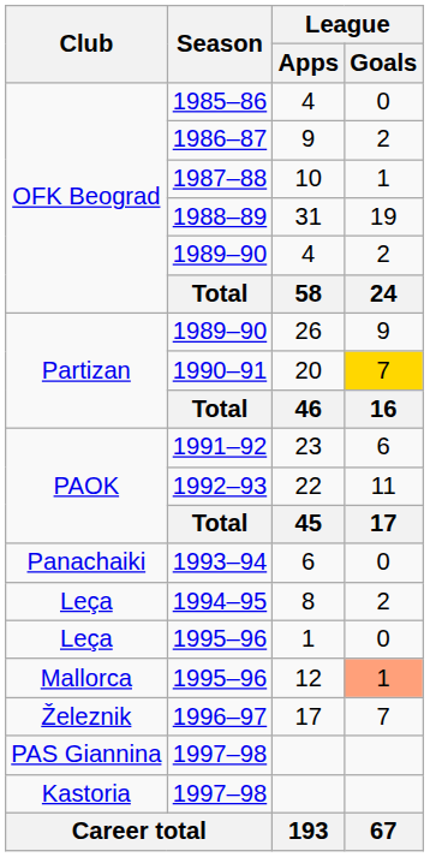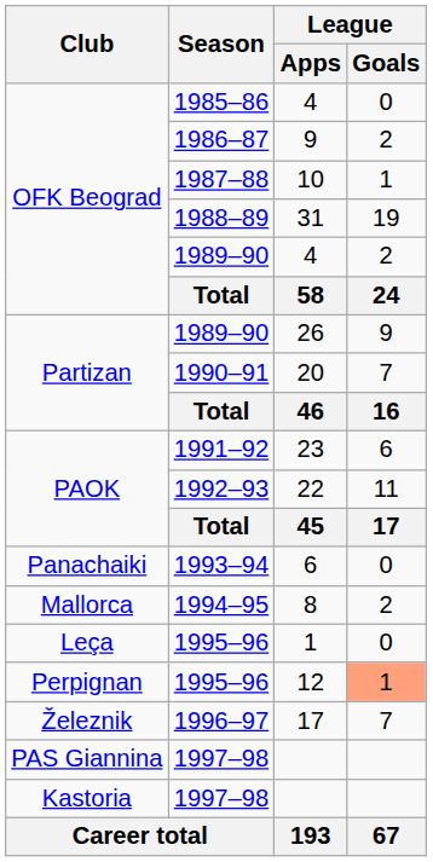 <table class="wikitable" style="text-align:center">
 <tr>
 <th rowspan="2">Club</th>
 <th rowspan="2">Season</th>
 <th colspan="2">League</th>
 </tr>
 <tr>
 <th>Apps</th>
 <th>Goals</th>
 </tr>
 <tr>
 <td rowspan="6"><a href='#'>OFK Beograd</a></td>
 <td><a href='#'>1985–86</a></td>
 <td>4</td>
 <td>0</td>
 </tr>
 <tr>
 <td><a href='#'>1986–87</a></td>
 <td>9</td>
 <td>2</td>
 </tr>
 <tr>
 <td><a href='#'>1987–88</a></td>
 <td>10</td>
 <td>1</td>
 </tr>
 <tr>
 <td><a href='#'>1988–89</a></td>
 <td>31</td>
 <td>19</td>
 </tr>
 <tr>
 <td><a href='#'>1989–90</a></td>
 <td>4</td>
 <td>2</td>
 </tr>
 <tr>
 <th>Total</th>
 <th>58</th>
 <th>24</th>
 </tr>
 <tr>
 <td rowspan="3"><a href='#'>Partizan</a></td>
 <td><a href='#'>1989–90</a></td>
 <td>26</td>
 <td>9</td>
 </tr>
 <tr>
 <td><a href='#'>1990–91</a></td>
 <td>20</td>
-<td style="background: gold;">7</td>
+<td>7</td>
 </tr>
 <tr>
 <th>Total</th>
 <th>46</th>
 <th>16</th>
 </tr>
 <tr>
 <td rowspan="3"><a href='#'>PAOK</a></td>
 <td><a href='#'>1991–92</a></td>
 <td>23</td>
 <td>6</td>
 </tr>
 <tr>
 <td><a href='#'>1992–93</a></td>
 <td>22</td>
 <td>11</td>
 </tr>
 <tr>
 <th>Total</th>
 <th>45</th>
 <th>17</th>
 </tr>
 <tr>
 <td><a href='#'>Panachaiki</a></td>
 <td><a href='#'>1993–94</a></td>
 <td>6</td>
 <td>0</td>
 </tr>
 <tr>
-<td><a href='#'>Leça</a></td>
+<td><a href='#'>Mallorca</a></td>
 <td><a href='#'>1994–95</a></td>
 <td>8</td>
 <td>2</td>
 </tr>
 <tr>
 <td><a href='#'>Leça</a></td>
 <td><a href='#'>1995–96</a></td>
 <td>1</td>
 <td>0</td>
 </tr>
 <tr>
-<td><a href='#'>Mallorca</a></td>
+<td><a href='#'>Perpignan</a></td>
 <td><a href='#'>1995–96</a></td>
 <td>12</td>
 <td style="background: lightsalmon;">1</td>
 </tr>
 <tr>
 <td><a href='#'>Železnik</a></td>
 <td><a href='#'>1996–97</a></td>
 <td>17</td>
 <td>7</td>
 </tr>
 <tr>
 <td><a href='#'>PAS Giannina</a></td>
 <td><a href='#'>1997–98</a></td>
 <td></td>
 <td></td>
 </tr>
 <tr>
 <td><a href='#'>Kastoria</a></td>
 <td><a href='#'>1997–98</a></td>
 <td></td>
 <td></td>
 </tr>
 <tr>
 <th colspan="2">Career total</th>
 <th>193</th>
 <th>67</th>
 </tr>
 </table>
